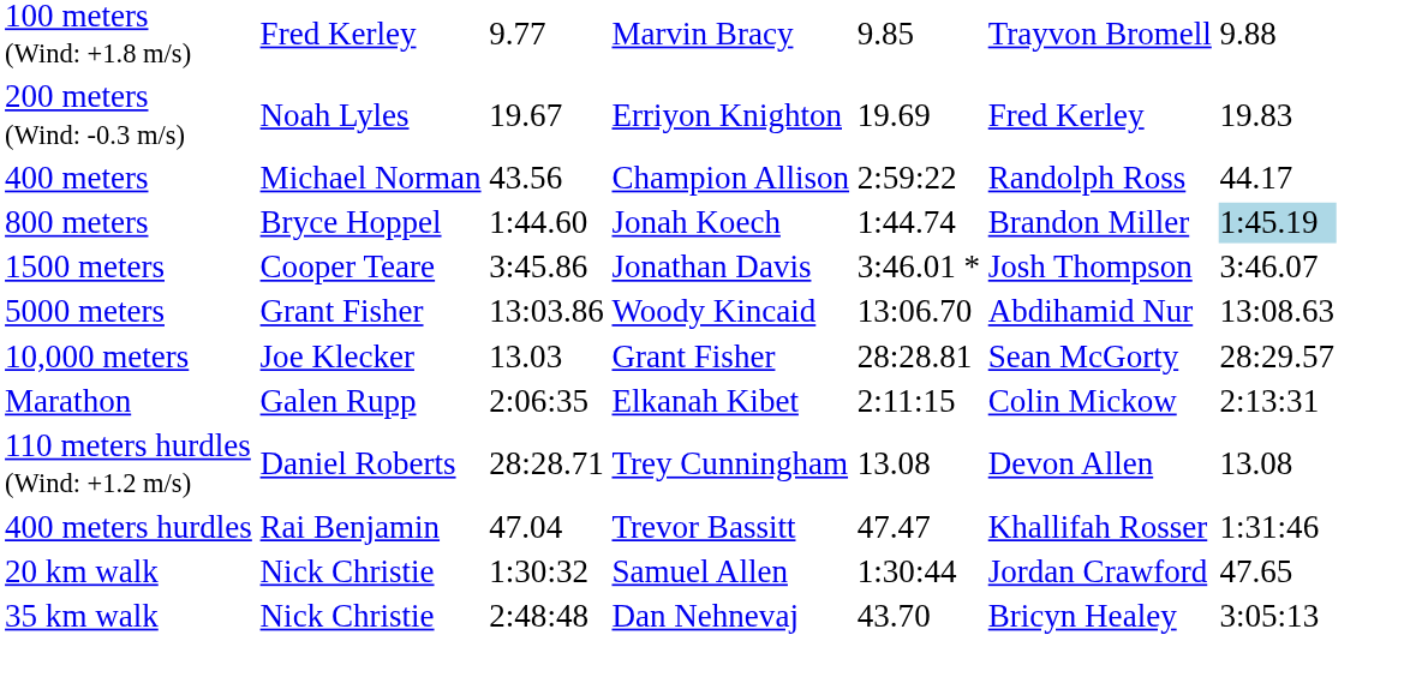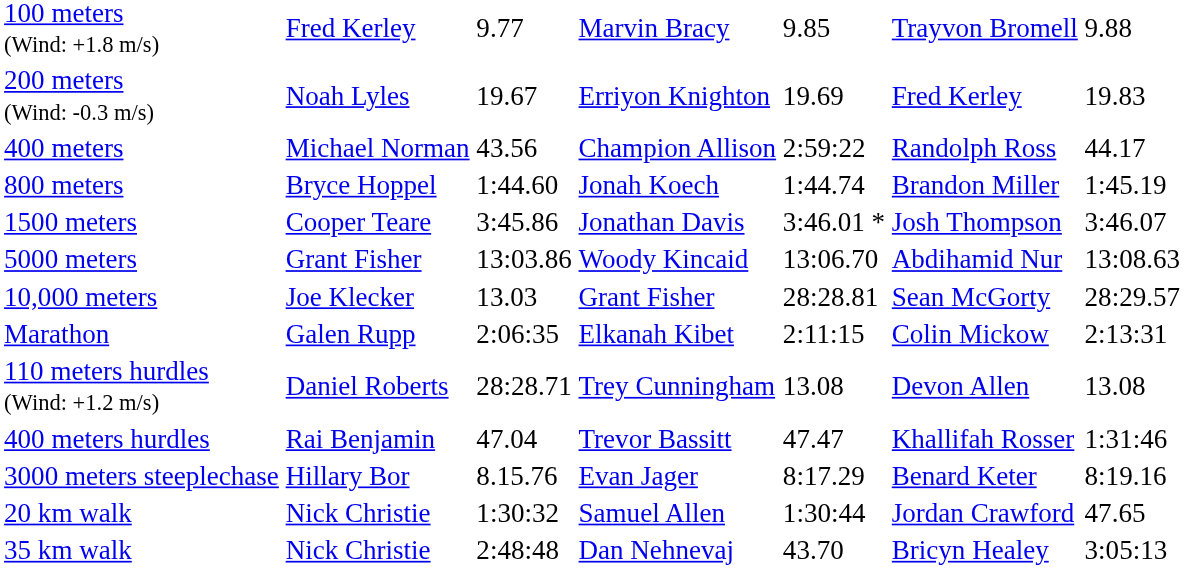 <table>
 <tr>
 <td><a href='#'>100 meters</a><br><small>(Wind: +1.8 m/s)</small></td>
 <td><a href='#'>Fred Kerley</a></td>
 <td>9.77</td>
 <td><a href='#'>Marvin Bracy</a></td>
 <td>9.85 </td>
 <td><a href='#'>Trayvon Bromell</a></td>
 <td>9.88</td>
 </tr>
 <tr>
 <td><a href='#'>200 meters</a><br><small>(Wind: -0.3 m/s)</small></td>
 <td><a href='#'>Noah Lyles</a></td>
 <td>19.67</td>
 <td><a href='#'>Erriyon Knighton</a></td>
 <td>19.69</td>
 <td><a href='#'>Fred Kerley</a></td>
 <td>19.83</td>
 </tr>
 <tr>
 <td><a href='#'>400 meters</a></td>
 <td><a href='#'>Michael Norman</a></td>
 <td>43.56</td>
 <td><a href='#'>Champion Allison</a></td>
 <td>2:59:22</td>
 <td><a href='#'>Randolph Ross</a></td>
 <td>44.17</td>
 </tr>
 <tr>
 <td><a href='#'>800 meters</a></td>
 <td><a href='#'>Bryce Hoppel</a></td>
 <td>1:44.60</td>
 <td><a href='#'>Jonah Koech</a></td>
 <td>1:44.74</td>
 <td><a href='#'>Brandon Miller</a></td>
-<td style="background: lightblue;">1:45.19</td>
+<td>1:45.19</td>
 </tr>
 <tr>
 <td><a href='#'>1500 meters</a></td>
 <td><a href='#'>Cooper Teare</a></td>
 <td>3:45.86</td>
 <td><a href='#'>Jonathan Davis</a></td>
 <td>3:46.01 *</td>
 <td><a href='#'>Josh Thompson</a></td>
 <td>3:46.07</td>
 </tr>
 <tr>
 <td><a href='#'>5000 meters</a></td>
 <td><a href='#'>Grant Fisher</a></td>
 <td>13:03.86 </td>
 <td><a href='#'>Woody Kincaid</a></td>
 <td>13:06.70</td>
 <td><a href='#'>Abdihamid Nur</a></td>
 <td>13:08.63</td>
 </tr>
 <tr>
 <td><a href='#'>10,000 meters</a></td>
 <td><a href='#'>Joe Klecker</a></td>
 <td>13.03</td>
 <td><a href='#'>Grant Fisher</a></td>
 <td>28:28.81</td>
 <td><a href='#'>Sean McGorty</a></td>
 <td>28:29.57</td>
 </tr>
 <tr>
 <td><a href='#'>Marathon</a></td>
 <td><a href='#'>Galen Rupp</a></td>
 <td>2:06:35</td>
 <td><a href='#'>Elkanah Kibet</a></td>
 <td>2:11:15</td>
 <td><a href='#'>Colin Mickow</a></td>
 <td>2:13:31</td>
 </tr>
 <tr>
 <td><a href='#'>110 meters hurdles</a><br><small>(Wind: +1.2 m/s)</small></td>
 <td><a href='#'>Daniel Roberts</a></td>
 <td>28:28.71</td>
 <td><a href='#'>Trey Cunningham</a></td>
 <td>13.08</td>
 <td><a href='#'>Devon Allen</a></td>
 <td>13.08</td>
 </tr>
 <tr>
 <td><a href='#'>400 meters hurdles</a></td>
 <td><a href='#'>Rai Benjamin</a></td>
 <td>47.04</td>
 <td><a href='#'>Trevor Bassitt</a></td>
 <td>47.47</td>
 <td><a href='#'>Khallifah Rosser</a></td>
 <td>1:31:46</td>
 </tr>
 <tr>
+<td><a href='#'>3000 meters steeplechase</a></td>
+<td><a href='#'>Hillary Bor</a></td>
+<td>8.15.76</td>
+<td><a href='#'>Evan Jager</a></td>
+<td>8:17.29</td>
+<td><a href='#'>Benard Keter</a></td>
+<td>8:19.16</td>
+</tr>
+<tr>
 <td><a href='#'>20&nbsp;km walk</a></td>
 <td><a href='#'>Nick Christie</a></td>
 <td>1:30:32</td>
 <td><a href='#'>Samuel Allen</a></td>
 <td>1:30:44</td>
 <td><a href='#'>Jordan Crawford</a></td>
 <td>47.65</td>
 </tr>
 <tr>
 <td><a href='#'>35 km walk</a></td>
 <td><a href='#'>Nick Christie</a></td>
 <td>2:48:48</td>
 <td><a href='#'>Dan Nehnevaj</a></td>
 <td>43.70</td>
 <td><a href='#'>Bricyn Healey</a></td>
 <td>3:05:13</td>
 </tr>
 </table>
